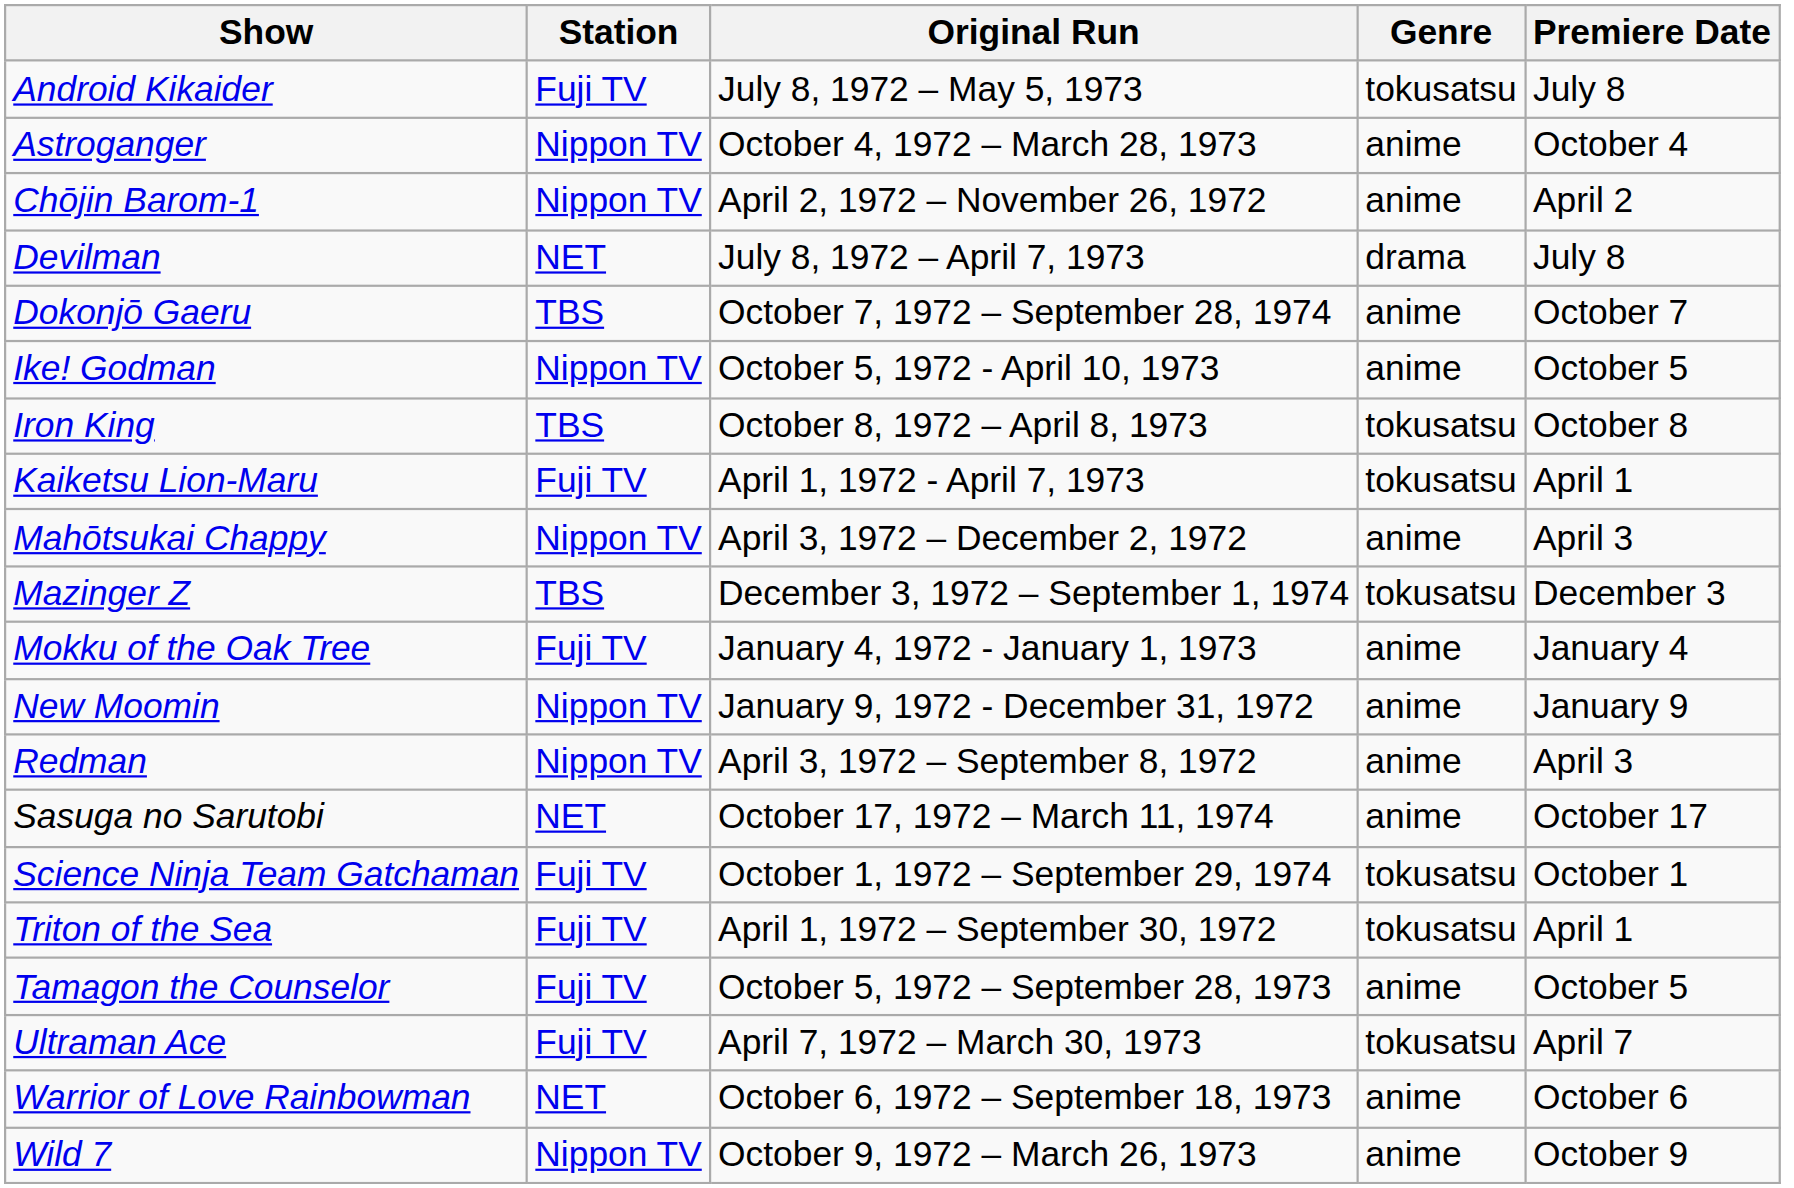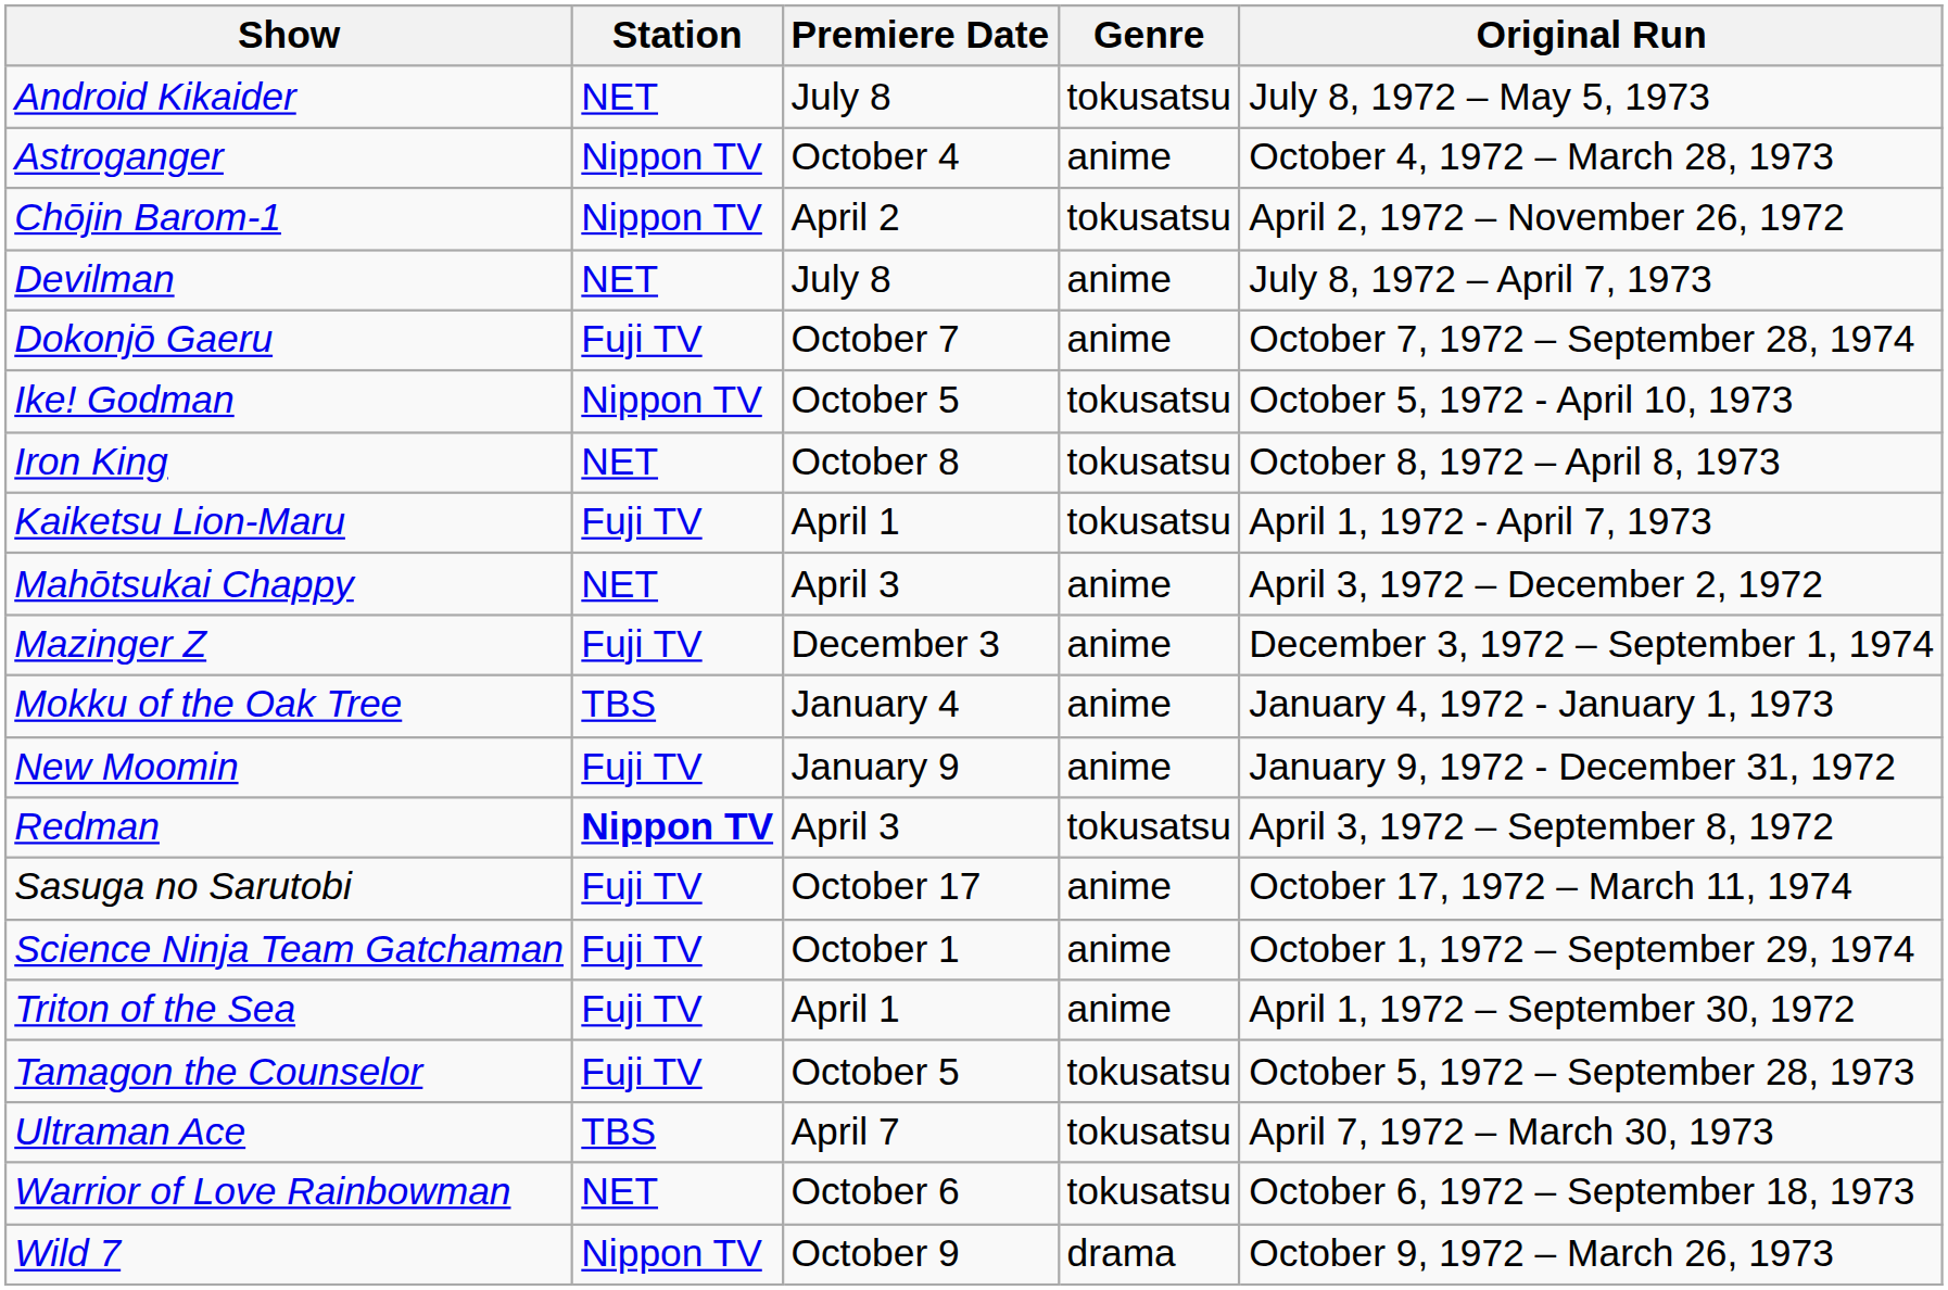 <table class="wikitable sortable">
 <tr>
 <th>Show</th>
 <th>Station</th>
+<th>Premiere Date</th>
+<th>Genre</th>
 <th>Original Run</th>
-<th>Genre</th>
-<th>Premiere Date</th>
 </tr>
 <tr>
 <td><em><a href='#'>Android Kikaider</a></em></td>
-<td><a href='#'>Fuji TV</a></td>
+<td><a href='#'>NET</a></td>
+<td>July 8</td>
+<td>tokusatsu</td>
 <td>July 8, 1972 – May 5, 1973</td>
-<td>tokusatsu</td>
-<td>July 8</td>
 </tr>
 <tr>
 <td><em><a href='#'>Astroganger</a></em></td>
 <td><a href='#'>Nippon TV</a></td>
+<td>October 4</td>
+<td>anime</td>
 <td>October 4, 1972 – March 28, 1973</td>
-<td>anime</td>
-<td>October 4</td>
 </tr>
 <tr>
 <td><em><a href='#'>Chōjin Barom-1</a></em></td>
 <td><a href='#'>Nippon TV</a></td>
+<td>April 2</td>
+<td>tokusatsu</td>
 <td>April 2, 1972 – November 26, 1972</td>
-<td>anime</td>
-<td>April 2</td>
 </tr>
 <tr>
 <td><em><a href='#'>Devilman</a></em></td>
 <td><a href='#'>NET</a></td>
+<td>July 8</td>
+<td>anime</td>
 <td>July 8, 1972 – April 7, 1973</td>
-<td>drama</td>
-<td>July 8</td>
 </tr>
 <tr>
 <td><em><a href='#'>Dokonjō Gaeru</a></em></td>
-<td><a href='#'>TBS</a></td>
+<td><a href='#'>Fuji TV</a></td>
+<td>October 7</td>
+<td>anime</td>
 <td>October 7, 1972 – September 28, 1974</td>
-<td>anime</td>
-<td>October 7</td>
 </tr>
 <tr>
 <td><em><a href='#'>Ike! Godman</a></em></td>
 <td><a href='#'>Nippon TV</a></td>
+<td>October 5</td>
+<td>tokusatsu</td>
 <td>October 5, 1972 - April 10, 1973</td>
-<td>anime</td>
-<td>October 5</td>
 </tr>
 <tr>
 <td><em><a href='#'>Iron King</a></em></td>
-<td><a href='#'>TBS</a></td>
+<td><a href='#'>NET</a></td>
+<td>October 8</td>
+<td>tokusatsu</td>
 <td>October 8, 1972 – April 8, 1973</td>
-<td>tokusatsu</td>
-<td>October 8</td>
 </tr>
 <tr>
 <td><em><a href='#'>Kaiketsu Lion-Maru</a></em></td>
 <td><a href='#'>Fuji TV</a></td>
+<td>April 1</td>
+<td>tokusatsu</td>
 <td>April 1, 1972 - April 7, 1973</td>
-<td>tokusatsu</td>
-<td>April 1</td>
 </tr>
 <tr>
 <td><em><a href='#'>Mahōtsukai Chappy</a></em></td>
-<td><a href='#'>Nippon TV</a></td>
+<td><a href='#'>NET</a></td>
+<td>April 3</td>
+<td>anime</td>
 <td>April 3, 1972 – December 2, 1972</td>
-<td>anime</td>
-<td>April 3</td>
 </tr>
 <tr>
 <td><em><a href='#'>Mazinger Z</a></em></td>
-<td><a href='#'>TBS</a></td>
+<td><a href='#'>Fuji TV</a></td>
+<td>December 3</td>
+<td>anime</td>
 <td>December 3, 1972 – September 1, 1974</td>
-<td>tokusatsu</td>
-<td>December 3</td>
 </tr>
 <tr>
 <td><em><a href='#'>Mokku of the Oak Tree</a></em></td>
-<td><a href='#'>Fuji TV</a></td>
+<td><a href='#'>TBS</a></td>
+<td>January 4</td>
+<td>anime</td>
 <td>January 4, 1972 - January 1, 1973</td>
-<td>anime</td>
-<td>January 4</td>
 </tr>
 <tr>
 <td><em><a href='#'>New Moomin</a></em></td>
-<td><a href='#'>Nippon TV</a></td>
+<td><a href='#'>Fuji TV</a></td>
+<td>January 9</td>
+<td>anime</td>
 <td>January 9, 1972 - December 31, 1972</td>
-<td>anime</td>
-<td>January 9</td>
 </tr>
 <tr>
 <td><em><a href='#'>Redman</a></em></td>
-<td><a href='#'>Nippon TV</a></td>
+<td><strong><a href='#'>Nippon TV</a></strong></td>
+<td>April 3</td>
+<td>tokusatsu</td>
 <td>April 3, 1972 – September 8, 1972</td>
-<td>anime</td>
-<td>April 3</td>
 </tr>
 <tr>
 <td><em>Sasuga no Sarutobi</em></td>
-<td><a href='#'>NET</a></td>
+<td><a href='#'>Fuji TV</a></td>
+<td>October 17</td>
+<td>anime</td>
 <td>October 17, 1972 – March 11, 1974</td>
-<td>anime</td>
-<td>October 17</td>
 </tr>
 <tr>
 <td><em><a href='#'>Science Ninja Team Gatchaman</a></em></td>
 <td><a href='#'>Fuji TV</a></td>
+<td>October 1</td>
+<td>anime</td>
 <td>October 1, 1972 – September 29, 1974</td>
-<td>tokusatsu</td>
-<td>October 1</td>
 </tr>
 <tr>
 <td><em><a href='#'>Triton of the Sea</a></em></td>
 <td><a href='#'>Fuji TV</a></td>
+<td>April 1</td>
+<td>anime</td>
 <td>April 1, 1972 – September 30, 1972</td>
-<td>tokusatsu</td>
-<td>April 1</td>
 </tr>
 <tr>
 <td><em><a href='#'>Tamagon the Counselor</a></em></td>
 <td><a href='#'>Fuji TV</a></td>
+<td>October 5</td>
+<td>tokusatsu</td>
 <td>October 5, 1972 – September 28, 1973</td>
-<td>anime</td>
-<td>October 5</td>
 </tr>
 <tr>
 <td><em><a href='#'>Ultraman Ace</a></em></td>
-<td><a href='#'>Fuji TV</a></td>
+<td><a href='#'>TBS</a></td>
+<td>April 7</td>
+<td>tokusatsu</td>
 <td>April 7, 1972 – March 30, 1973</td>
-<td>tokusatsu</td>
-<td>April 7</td>
 </tr>
 <tr>
 <td><em><a href='#'>Warrior of Love Rainbowman</a></em></td>
 <td><a href='#'>NET</a></td>
+<td>October 6</td>
+<td>tokusatsu</td>
 <td>October 6, 1972 – September 18, 1973</td>
-<td>anime</td>
-<td>October 6</td>
 </tr>
 <tr>
 <td><em><a href='#'>Wild 7</a></em></td>
 <td><a href='#'>Nippon TV</a></td>
+<td>October 9</td>
+<td>drama</td>
 <td>October 9, 1972 – March 26, 1973</td>
-<td>anime</td>
-<td>October 9</td>
 </tr>
 </table>
